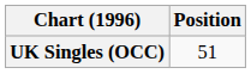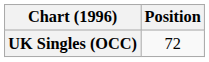 <table class="wikitable plainrowheaders" style="text-align:center">
 <tr>
 <th>Chart (1996)</th>
 <th>Position</th>
 </tr>
 <tr>
 <th scope="row">UK Singles (OCC)</th>
-<td>51</td>
+<td>72</td>
 </tr>
 </table>
